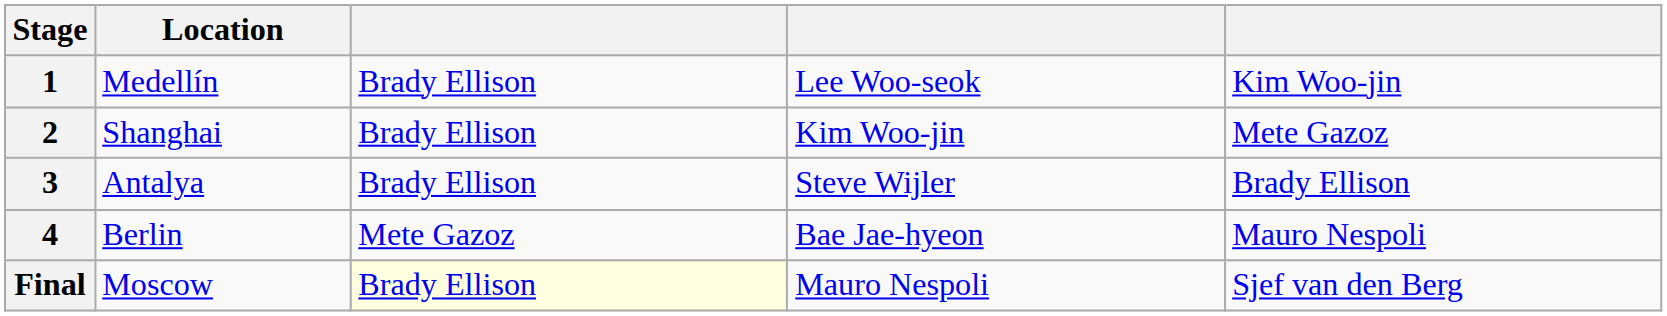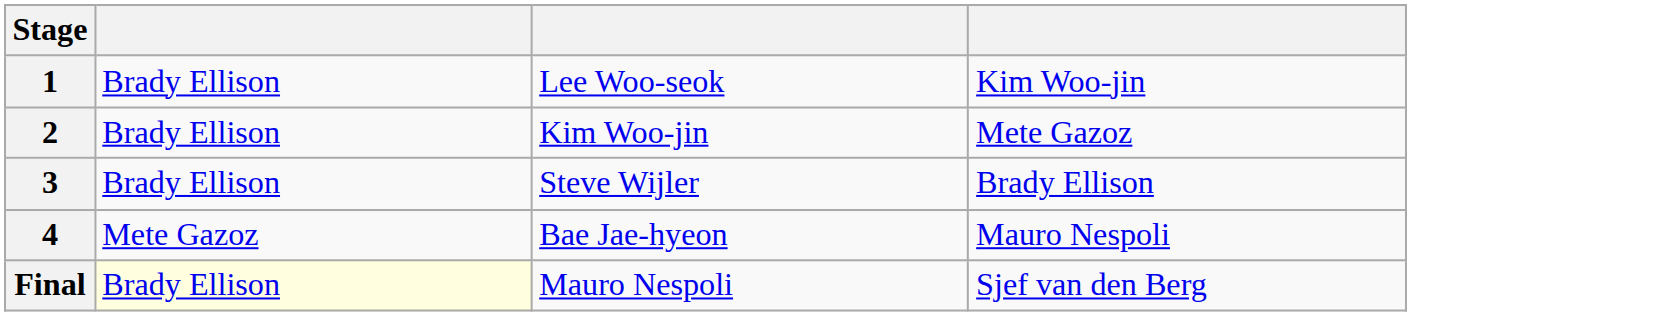 <table class="wikitable">
 <tr>
 <th>Stage</th>
-<th width=120>Location</th>
 <th width=210></th>
 <th width=210></th>
 <th width=210></th>
 </tr>
 <tr>
 <th>1</th>
-<td> <a href='#'>Medellín</a></td>
 <td> <a href='#'>Brady Ellison</a></td>
 <td> <a href='#'>Lee Woo-seok</a></td>
 <td> <a href='#'>Kim Woo-jin</a></td>
 </tr>
 <tr>
 <th>2</th>
-<td> <a href='#'>Shanghai</a></td>
 <td> <a href='#'>Brady Ellison</a></td>
 <td> <a href='#'>Kim Woo-jin</a></td>
 <td> <a href='#'>Mete Gazoz</a></td>
 </tr>
 <tr>
 <th>3</th>
-<td> <a href='#'>Antalya</a></td>
 <td> <a href='#'>Brady Ellison</a></td>
 <td> <a href='#'>Steve Wijler</a></td>
 <td> <a href='#'>Brady Ellison</a></td>
 </tr>
 <tr>
 <th>4</th>
-<td> <a href='#'>Berlin</a></td>
 <td> <a href='#'>Mete Gazoz</a></td>
 <td> <a href='#'>Bae Jae-hyeon</a></td>
 <td> <a href='#'>Mauro Nespoli</a></td>
 </tr>
 <tr>
 <th>Final</th>
-<td> <a href='#'>Moscow</a></td>
 <td style="background: lightyellow;"> <a href='#'>Brady Ellison</a></td>
 <td> <a href='#'>Mauro Nespoli</a></td>
 <td> <a href='#'>Sjef van den Berg</a></td>
 </tr>
 </table>
